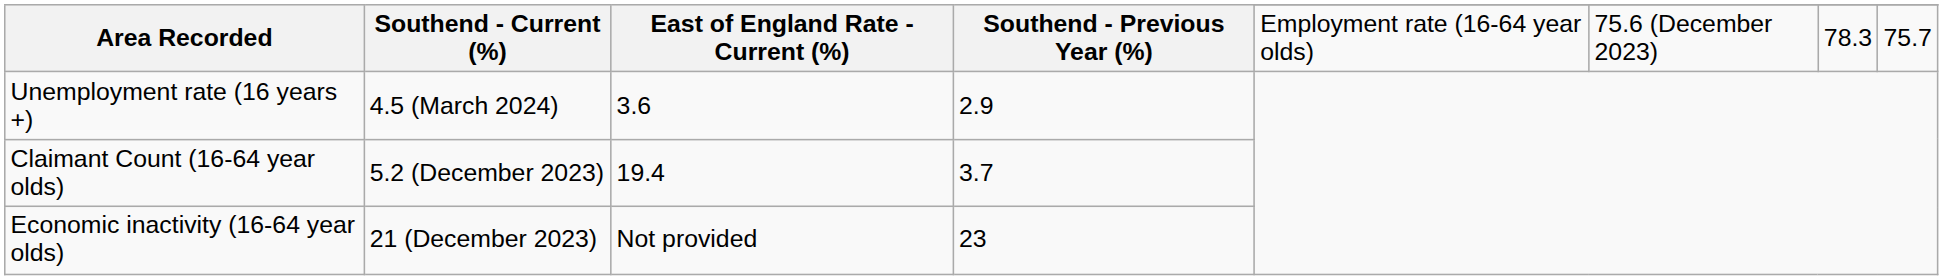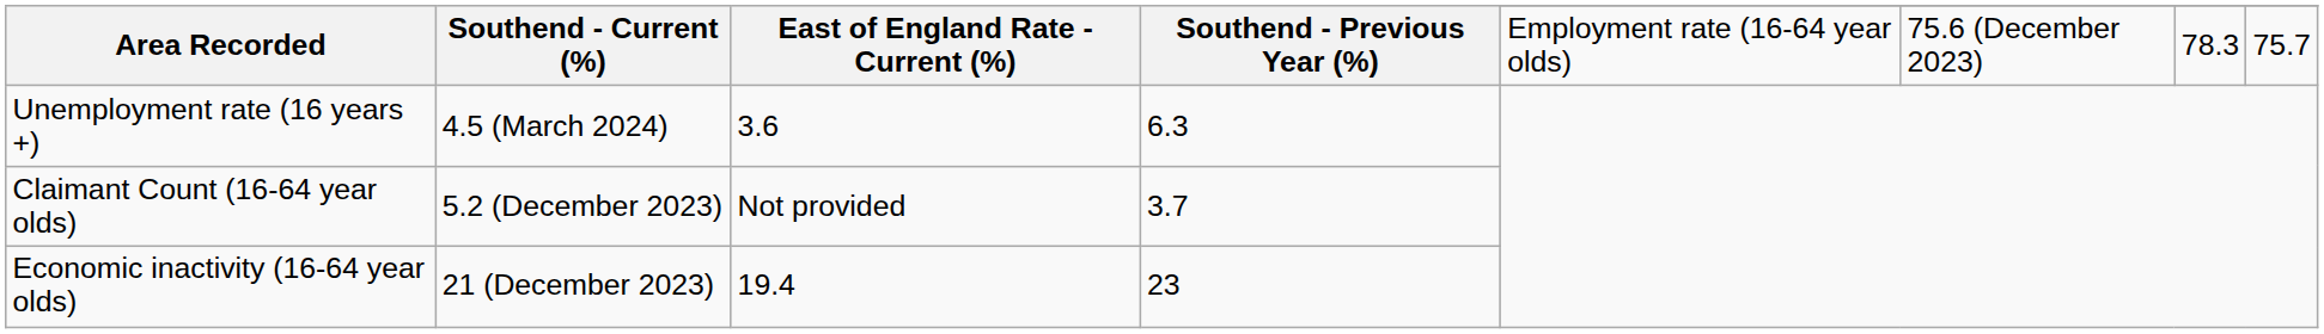 <table class="wikitable sortable">
 <tr>
 <th rowspan=2>Area Recorded</th>
 <th rowspan=2>Southend - Current (%)</th>
 <th rowspan=2>East of England Rate - Current (%)</th>
 <th rowspan=2>Southend - Previous Year (%)</th>
 </tr>
 <tr>
 <td>Employment rate (16-64 year olds)</td>
 <td>75.6 (December 2023)</td>
 <td>78.3</td>
 <td>75.7</td>
 </tr>
 <tr>
 <td>Unemployment rate (16 years +)</td>
 <td>4.5 (March 2024)</td>
 <td>3.6</td>
-<td>2.9</td>
+<td>6.3</td>
 </tr>
 <tr>
 <td>Claimant Count (16-64 year olds)</td>
 <td>5.2 (December 2023)</td>
-<td>19.4</td>
+<td>Not provided</td>
 <td>3.7</td>
 </tr>
 <tr>
 <td>Economic inactivity (16-64 year olds)</td>
 <td>21 (December 2023)</td>
-<td>Not provided</td>
+<td>19.4</td>
 <td>23</td>
 </tr>
 </table>
